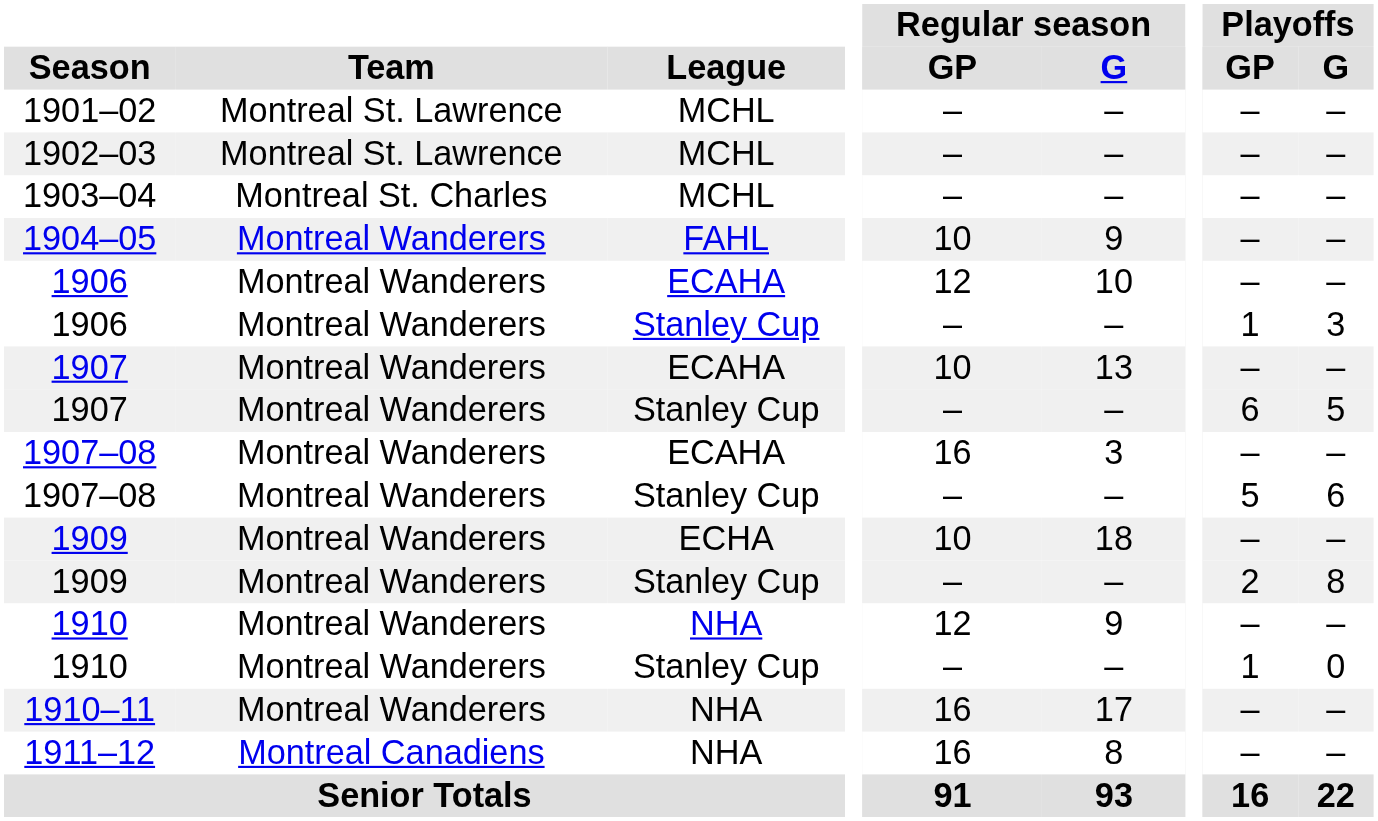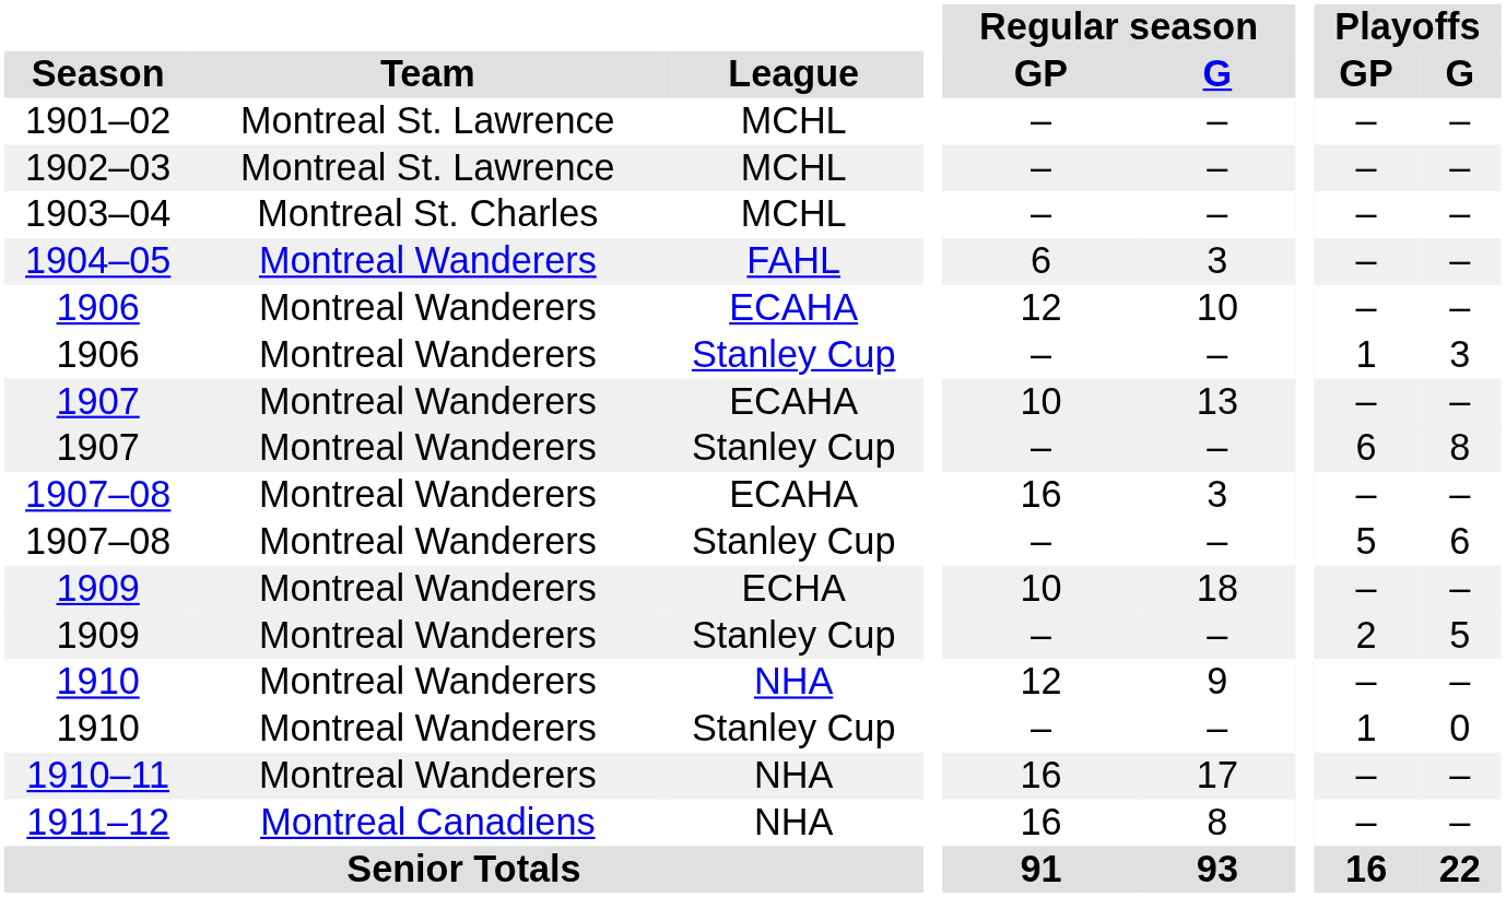 <table border="0" cellpadding="1" cellspacing="0" style="text-align:center; width:40em">
 <tr bgcolor="#e0e0e0">
 <th colspan="3" bgcolor="#ffffff"> </th>
 <th rowspan="99" bgcolor="#ffffff"> </th>
 <th colspan="2">Regular season</th>
 <th rowspan="99" bgcolor="#ffffff"> </th>
 <th colspan="2">Playoffs</th>
 </tr>
 <tr bgcolor="#e0e0e0">
 <th>Season</th>
 <th>Team</th>
 <th>League</th>
 <th>GP</th>
 <th><a href='#'>G</a></th>
 <th>GP</th>
 <th>G</th>
 </tr>
 <tr>
 <td>1901–02</td>
 <td>Montreal St. Lawrence</td>
 <td>MCHL</td>
 <td>–</td>
 <td>–</td>
 <td>–</td>
 <td>–</td>
 </tr>
 <tr bgcolor="#f0f0f0">
 <td>1902–03</td>
 <td>Montreal St. Lawrence</td>
 <td>MCHL</td>
 <td>–</td>
 <td>–</td>
 <td>–</td>
 <td>–</td>
 </tr>
 <tr>
 <td>1903–04</td>
 <td>Montreal St. Charles</td>
 <td>MCHL</td>
 <td>–</td>
 <td>–</td>
 <td>–</td>
 <td>–</td>
 </tr>
 <tr bgcolor="#f0f0f0">
 <td><a href='#'>1904–05</a></td>
 <td><a href='#'>Montreal Wanderers</a></td>
 <td><a href='#'>FAHL</a></td>
-<td>10</td>
-<td>9</td>
+<td>6</td>
+<td>3</td>
 <td>–</td>
 <td>–</td>
 </tr>
 <tr>
 <td><a href='#'>1906</a></td>
 <td>Montreal Wanderers</td>
 <td><a href='#'>ECAHA</a></td>
 <td>12</td>
 <td>10</td>
 <td>–</td>
 <td>–</td>
 </tr>
 <tr>
 <td>1906</td>
 <td>Montreal Wanderers</td>
 <td><a href='#'>Stanley Cup</a></td>
 <td>–</td>
 <td>–</td>
 <td>1</td>
 <td>3</td>
 </tr>
 <tr bgcolor="#f0f0f0">
 <td><a href='#'>1907</a></td>
 <td>Montreal Wanderers</td>
 <td>ECAHA</td>
 <td>10</td>
 <td>13</td>
 <td>–</td>
 <td>–</td>
 </tr>
 <tr bgcolor="#f0f0f0">
 <td>1907</td>
 <td>Montreal Wanderers</td>
 <td>Stanley Cup</td>
 <td>–</td>
 <td>–</td>
 <td>6</td>
-<td>5</td>
+<td>8</td>
 </tr>
 <tr>
 <td><a href='#'>1907–08</a></td>
 <td>Montreal Wanderers</td>
 <td>ECAHA</td>
 <td>16</td>
 <td>3</td>
 <td>–</td>
 <td>–</td>
 </tr>
 <tr>
 <td>1907–08</td>
 <td>Montreal Wanderers</td>
 <td>Stanley Cup</td>
 <td>–</td>
 <td>–</td>
 <td>5</td>
 <td>6</td>
 </tr>
 <tr bgcolor="#f0f0f0">
 <td><a href='#'>1909</a></td>
 <td>Montreal Wanderers</td>
 <td>ECHA</td>
 <td>10</td>
 <td>18</td>
 <td>–</td>
 <td>–</td>
 </tr>
 <tr bgcolor="#f0f0f0">
 <td>1909</td>
 <td>Montreal Wanderers</td>
 <td>Stanley Cup</td>
 <td>–</td>
 <td>–</td>
 <td>2</td>
-<td>8</td>
+<td>5</td>
 </tr>
 <tr>
 <td><a href='#'>1910</a></td>
 <td>Montreal Wanderers</td>
 <td><a href='#'>NHA</a></td>
 <td>12</td>
 <td>9</td>
 <td>–</td>
 <td>–</td>
 </tr>
 <tr>
 <td>1910</td>
 <td>Montreal Wanderers</td>
 <td>Stanley Cup</td>
 <td>–</td>
 <td>–</td>
 <td>1</td>
 <td>0</td>
 </tr>
 <tr bgcolor="#f0f0f0">
 <td><a href='#'>1910–11</a></td>
 <td>Montreal Wanderers</td>
 <td>NHA</td>
 <td>16</td>
 <td>17</td>
 <td>–</td>
 <td>–</td>
 </tr>
 <tr>
 <td><a href='#'>1911–12</a></td>
 <td><a href='#'>Montreal Canadiens</a></td>
 <td>NHA</td>
 <td>16</td>
 <td>8</td>
 <td>–</td>
 <td>–</td>
 </tr>
 <tr bgcolor="#e0e0e0">
 <th colspan="3">Senior Totals</th>
 <th>91</th>
 <th>93</th>
 <th>16</th>
 <th>22</th>
 </tr>
 </table>
